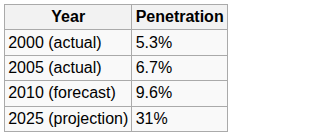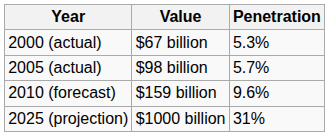 <table class="wikitable">
 <tr>
 <th><strong>Year</strong></th>
+<th><strong>Value</strong></th>
 <th><strong>Penetration</strong></th>
 </tr>
 <tr>
 <td>2000 (actual)</td>
+<td>$67 billion</td>
 <td>5.3%</td>
 </tr>
 <tr>
 <td>2005 (actual)</td>
-<td>6.7%</td>
+<td>$98 billion</td>
+<td>5.7%</td>
 </tr>
 <tr>
 <td>2010 (forecast)</td>
+<td>$159 billion</td>
 <td>9.6%</td>
 </tr>
 <tr>
 <td>2025 (projection)</td>
+<td>$1000 billion</td>
 <td>31%</td>
 </tr>
 </table>
